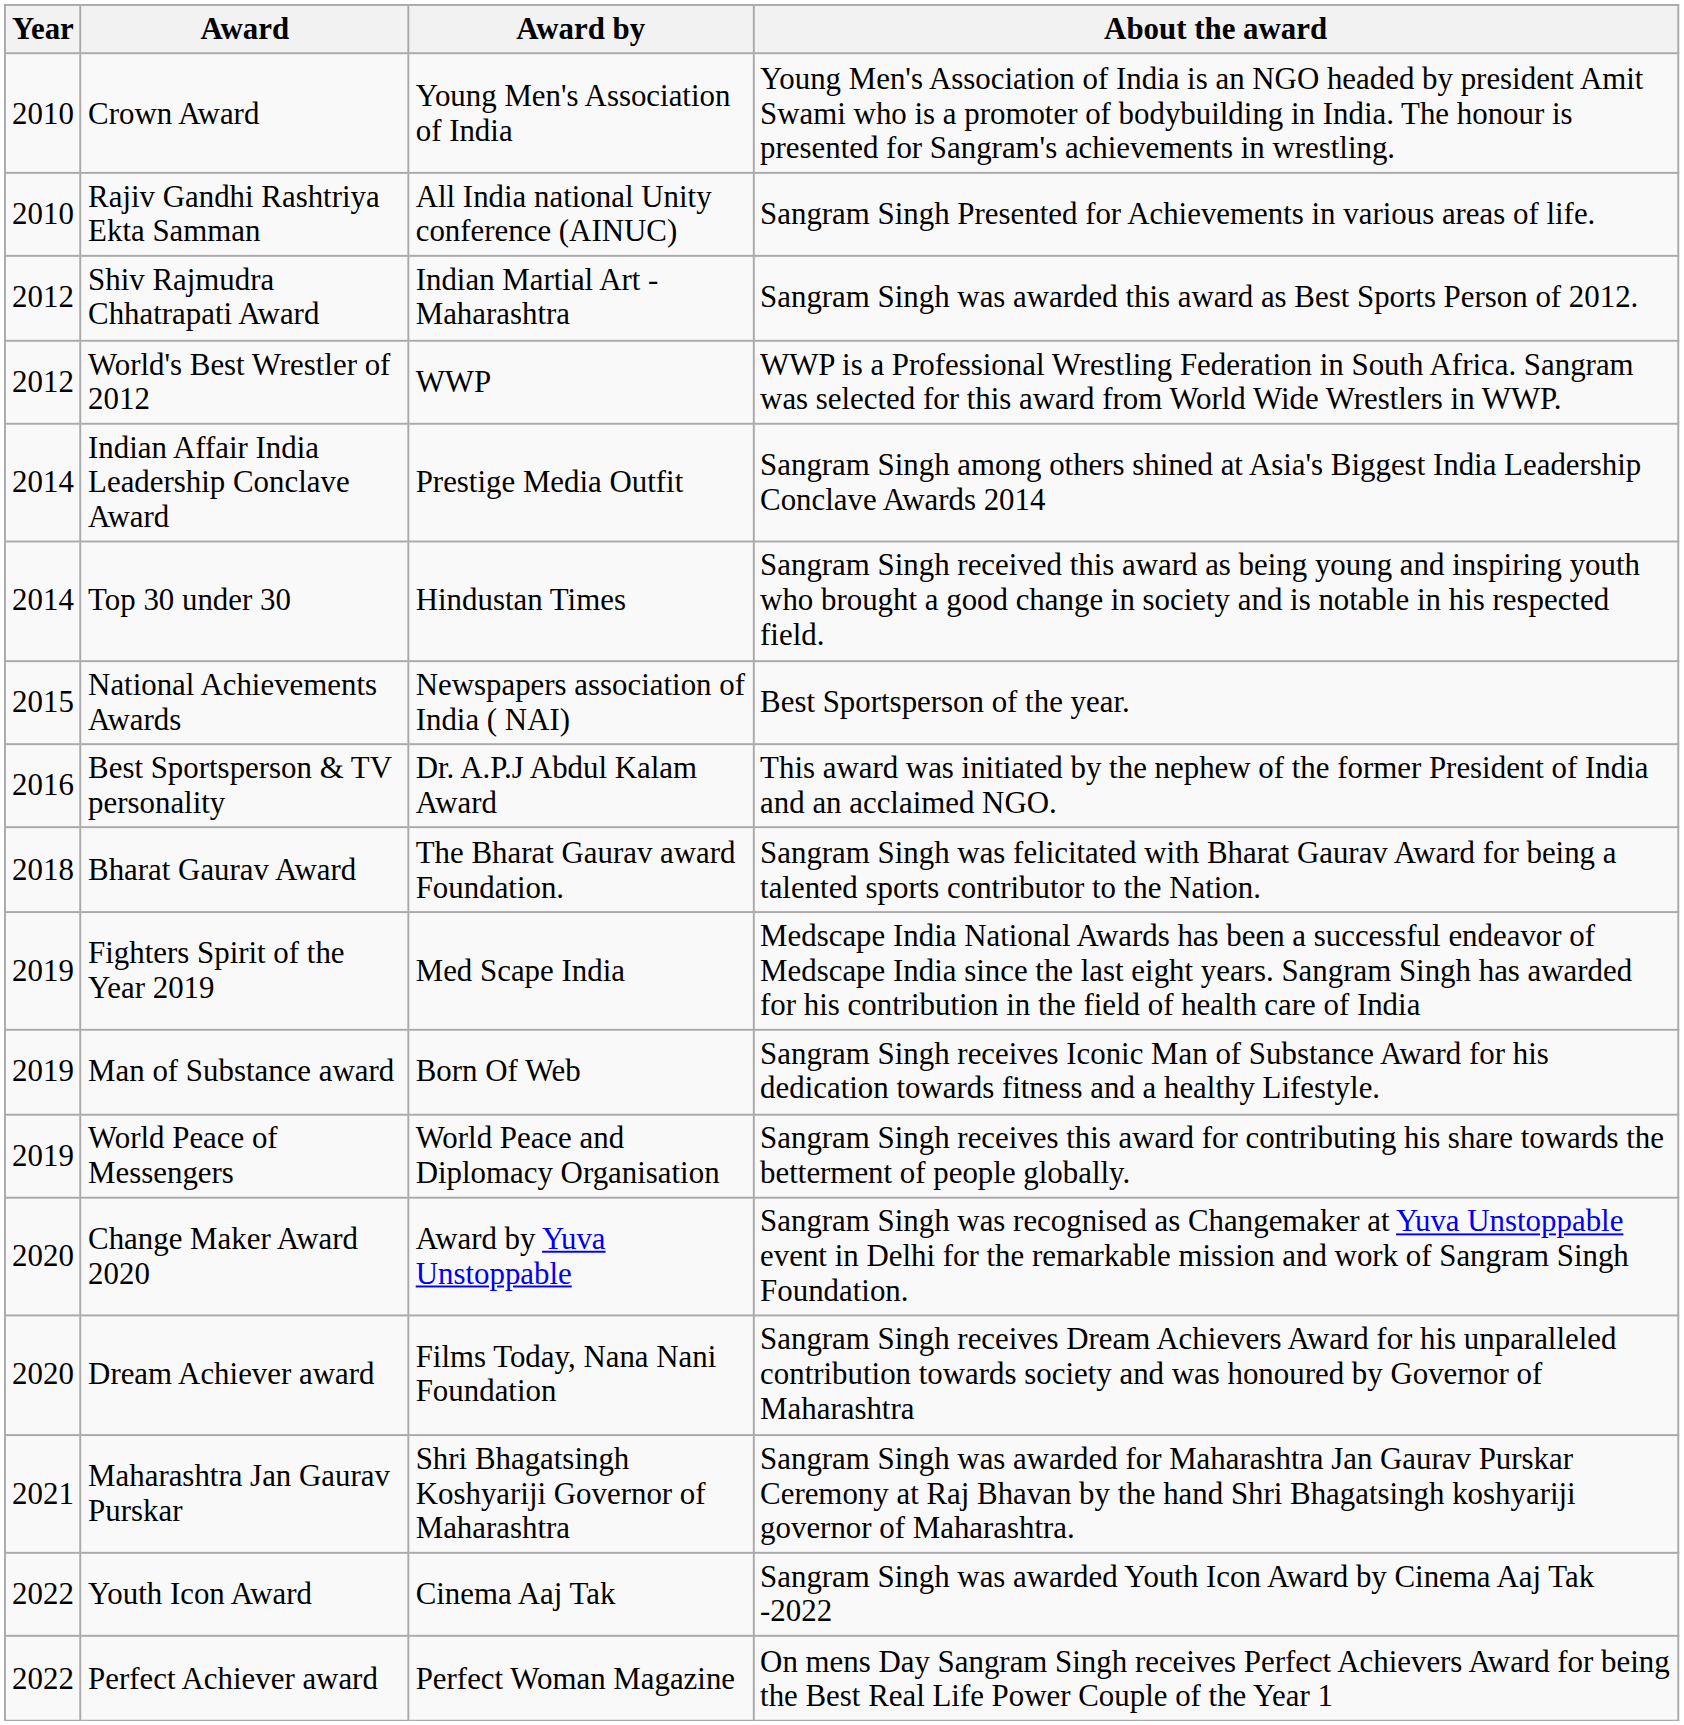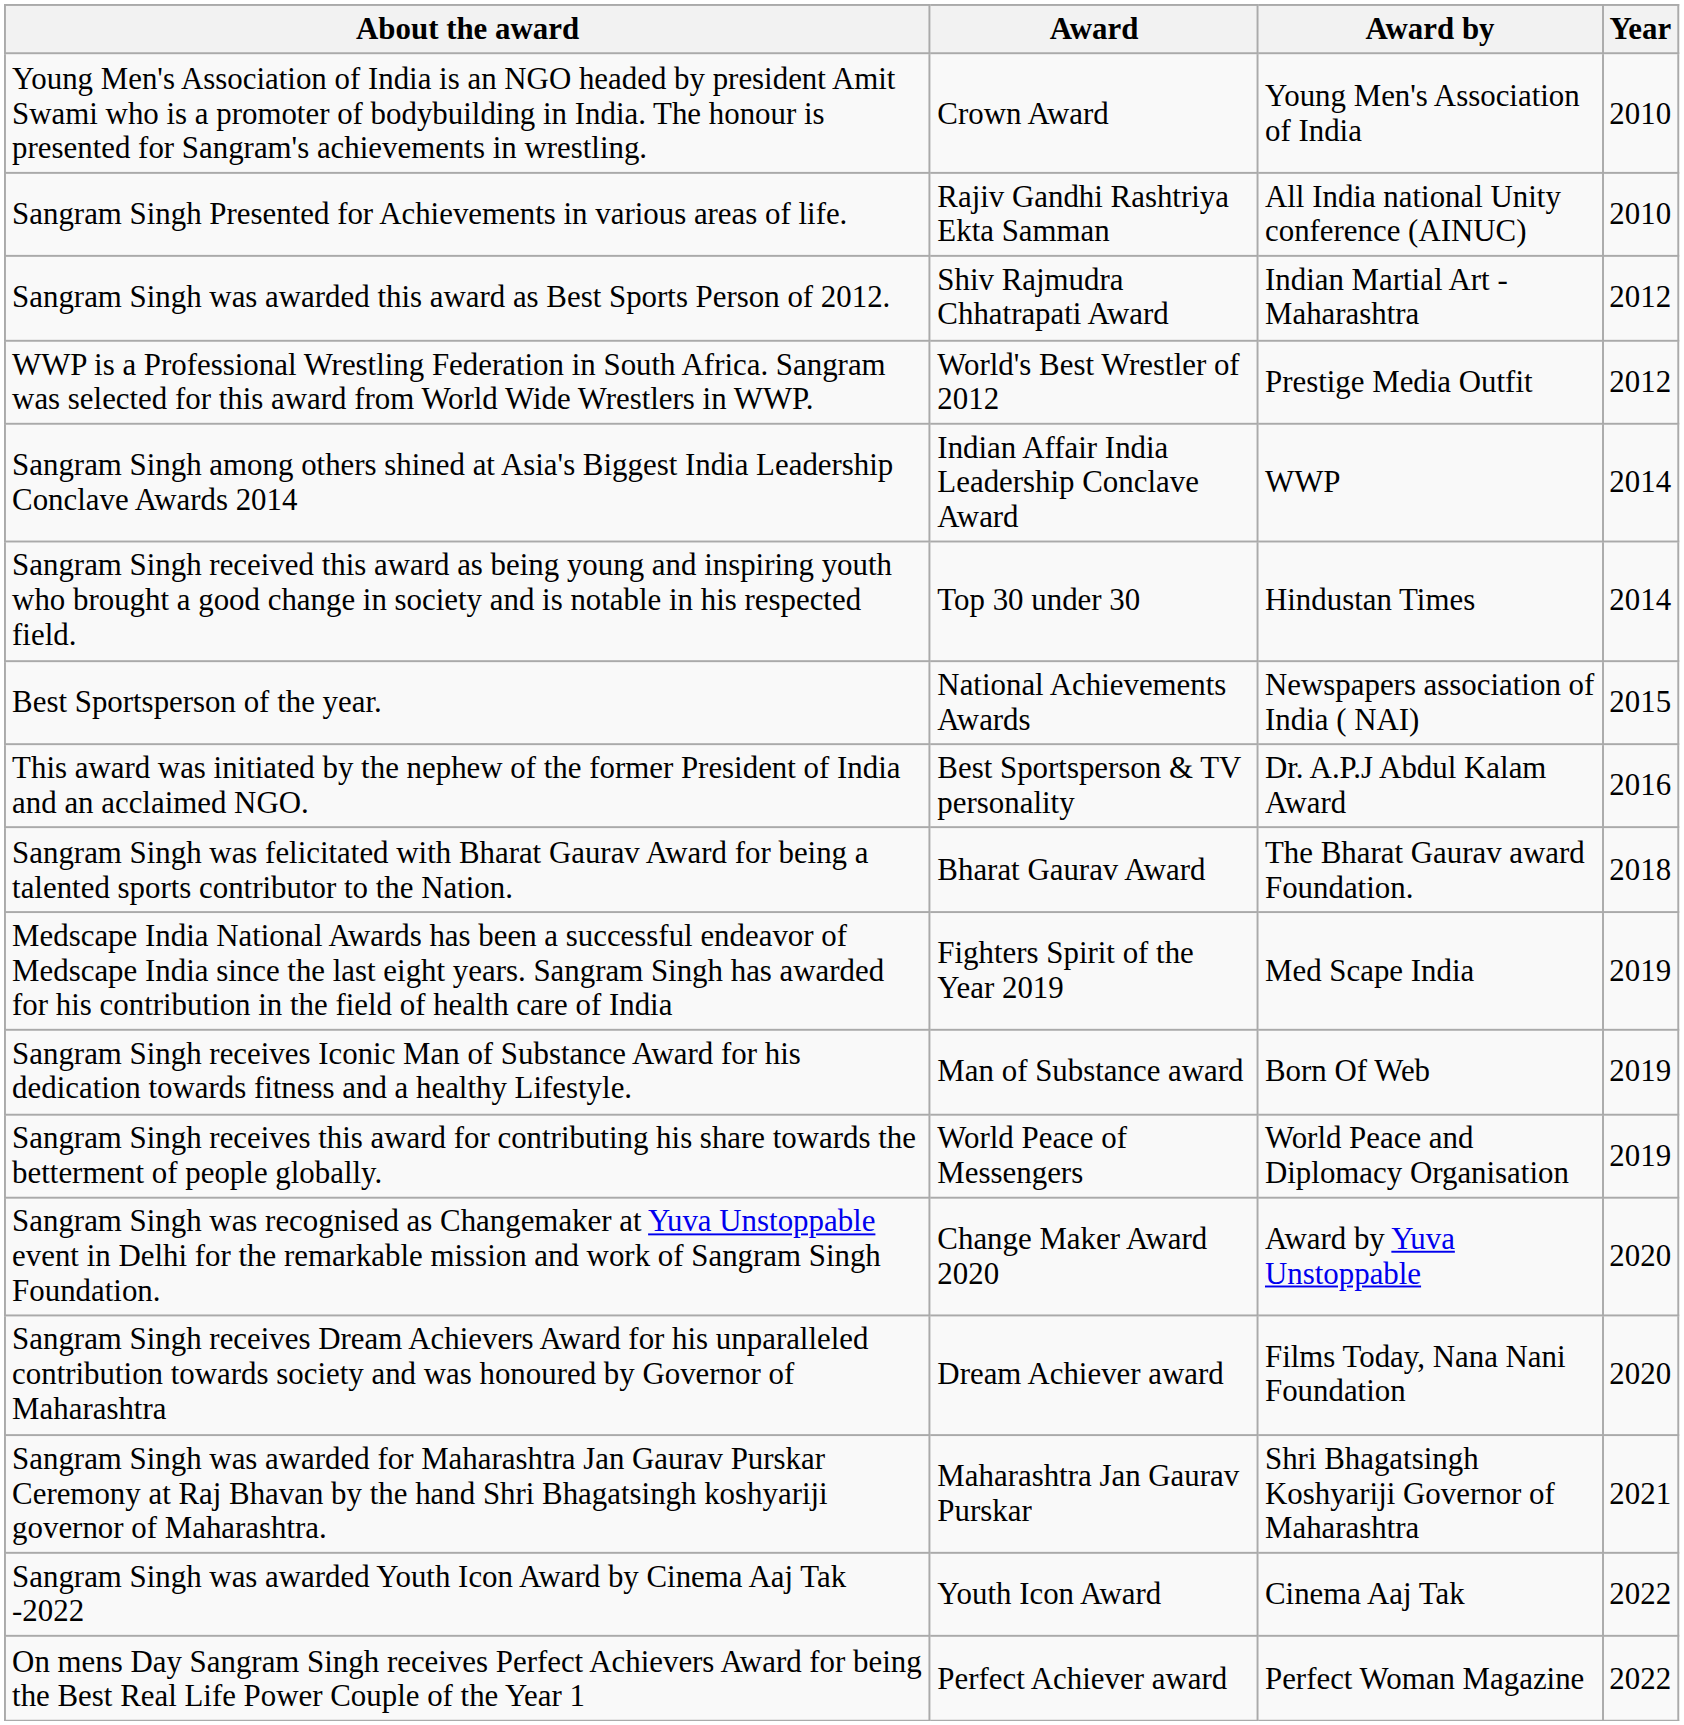 <table class="wikitable">
 <tr>
-<th>Year</th>
+<th>About the award</th>
 <th>Award</th>
 <th>Award by</th>
-<th>About the award</th>
+<th>Year</th>
 </tr>
 <tr>
-<td>2010</td>
+<td>Young Men's Association of India is an NGO headed by president Amit Swami who is a promoter of bodybuilding in India. The honour is presented for Sangram's achievements in wrestling.</td>
 <td>Crown Award</td>
 <td>Young Men's Association of India</td>
-<td>Young Men's Association of India is an NGO headed by president Amit Swami who is a promoter of bodybuilding in India. The honour is presented for Sangram's achievements in wrestling.</td>
+<td>2010</td>
 </tr>
 <tr>
-<td>2010</td>
+<td>Sangram Singh Presented for Achievements in various areas of life.</td>
 <td>Rajiv Gandhi Rashtriya Ekta Samman</td>
 <td>All India national Unity conference (AINUC)</td>
-<td>Sangram Singh Presented for Achievements in various areas of life.</td>
+<td>2010</td>
 </tr>
 <tr>
-<td>2012</td>
+<td>Sangram Singh was awarded this award as Best Sports Person of 2012.</td>
 <td>Shiv Rajmudra Chhatrapati Award</td>
 <td>Indian Martial Art - Maharashtra</td>
-<td>Sangram Singh was awarded this award as Best Sports Person of 2012.</td>
+<td>2012</td>
 </tr>
 <tr>
+<td>WWP is a Professional Wrestling Federation in South Africa. Sangram was selected for this award from World Wide Wrestlers in WWP.</td>
+<td>World's Best Wrestler of 2012</td>
+<td>Prestige Media Outfit</td>
 <td>2012</td>
-<td>World's Best Wrestler of 2012</td>
-<td>WWP</td>
-<td>WWP is a Professional Wrestling Federation in South Africa. Sangram was selected for this award from World Wide Wrestlers in WWP.</td>
 </tr>
 <tr>
+<td>Sangram Singh among others shined at Asia's Biggest India Leadership Conclave Awards 2014</td>
+<td>Indian Affair India Leadership Conclave Award</td>
+<td>WWP</td>
 <td>2014</td>
-<td>Indian Affair India Leadership Conclave Award</td>
-<td>Prestige Media Outfit</td>
-<td>Sangram Singh among others shined at Asia's Biggest India Leadership Conclave Awards 2014</td>
 </tr>
 <tr>
-<td>2014</td>
+<td>Sangram Singh received this award as being young and inspiring youth who brought a good change in society and is notable in his respected field.</td>
 <td>Top 30 under 30</td>
 <td>Hindustan Times</td>
-<td>Sangram Singh received this award as being young and inspiring youth who brought a good change in society and is notable in his respected field.</td>
+<td>2014</td>
 </tr>
 <tr>
-<td>2015</td>
+<td>Best Sportsperson of the year.</td>
 <td>National Achievements Awards</td>
 <td>Newspapers association of India ( NAI)</td>
-<td>Best Sportsperson of the year.</td>
+<td>2015</td>
 </tr>
 <tr>
-<td>2016</td>
+<td>This award was initiated by the nephew of the former President of India and an acclaimed NGO.</td>
 <td>Best Sportsperson & TV personality</td>
 <td>Dr. A.P.J Abdul Kalam Award</td>
-<td>This award was initiated by the nephew of the former President of India and an acclaimed NGO.</td>
+<td>2016</td>
 </tr>
 <tr>
-<td>2018</td>
+<td>Sangram Singh was felicitated with Bharat Gaurav Award for being a talented sports contributor to the Nation.</td>
 <td>Bharat Gaurav Award</td>
 <td>The Bharat Gaurav award Foundation.</td>
-<td>Sangram Singh was felicitated with Bharat Gaurav Award for being a talented sports contributor to the Nation.</td>
+<td>2018</td>
 </tr>
 <tr>
-<td>2019</td>
+<td>Medscape India National Awards has been a successful endeavor of Medscape India since the last eight years. Sangram Singh has awarded for his contribution in the field of health care of India</td>
 <td>Fighters Spirit of the Year 2019</td>
 <td>Med Scape India</td>
-<td>Medscape India National Awards has been a successful endeavor of Medscape India since the last eight years. Sangram Singh has awarded for his contribution in the field of health care of India</td>
+<td>2019</td>
 </tr>
 <tr>
-<td>2019</td>
+<td>Sangram Singh receives Iconic Man of Substance Award for his dedication towards fitness and a healthy Lifestyle.</td>
 <td>Man of Substance award</td>
 <td>Born Of Web </td>
-<td>Sangram Singh receives Iconic Man of Substance Award for his dedication towards fitness and a healthy Lifestyle.</td>
+<td>2019</td>
 </tr>
 <tr>
-<td>2019</td>
+<td>Sangram Singh receives this award for contributing his share towards the betterment of people globally.</td>
 <td>World Peace of Messengers</td>
 <td>World Peace and Diplomacy Organisation</td>
-<td>Sangram Singh receives this award for contributing his share towards the betterment of people globally.</td>
+<td>2019</td>
 </tr>
 <tr>
-<td>2020</td>
+<td>Sangram Singh was recognised as Changemaker at <a href='#'>Yuva Unstoppable</a> event in Delhi for the remarkable mission and work of Sangram Singh Foundation.</td>
 <td>Change Maker Award 2020</td>
 <td>Award by <a href='#'>Yuva Unstoppable</a></td>
-<td>Sangram Singh was recognised as Changemaker at <a href='#'>Yuva Unstoppable</a> event in Delhi for the remarkable mission and work of Sangram Singh Foundation.</td>
+<td>2020</td>
 </tr>
 <tr>
-<td>2020</td>
+<td>Sangram Singh receives Dream Achievers Award for his unparalleled contribution towards society and was honoured by Governor of Maharashtra</td>
 <td>Dream Achiever award</td>
 <td>Films Today, Nana Nani Foundation</td>
-<td>Sangram Singh receives Dream Achievers Award for his unparalleled contribution towards society and was honoured by Governor of Maharashtra</td>
+<td>2020</td>
 </tr>
 <tr>
-<td>2021</td>
+<td>Sangram Singh was awarded for Maharashtra Jan Gaurav Purskar Ceremony at Raj Bhavan by the hand Shri Bhagatsingh koshyariji governor of Maharashtra.</td>
 <td>Maharashtra Jan Gaurav Purskar</td>
 <td>Shri Bhagatsingh Koshyariji Governor of Maharashtra</td>
-<td>Sangram Singh was awarded for Maharashtra Jan Gaurav Purskar Ceremony at Raj Bhavan by the hand Shri Bhagatsingh koshyariji governor of Maharashtra.</td>
+<td>2021</td>
 </tr>
 <tr>
-<td>2022</td>
+<td>Sangram Singh was awarded Youth Icon Award by Cinema Aaj Tak -2022 </td>
 <td>Youth Icon Award</td>
 <td>Cinema Aaj Tak</td>
-<td>Sangram Singh was awarded Youth Icon Award by Cinema Aaj Tak -2022 </td>
+<td>2022</td>
 </tr>
 <tr>
-<td>2022</td>
+<td>On mens Day Sangram Singh receives Perfect Achievers Award for being the Best Real Life Power Couple of the Year 1</td>
 <td>Perfect Achiever award</td>
 <td>Perfect Woman Magazine</td>
-<td>On mens Day Sangram Singh receives Perfect Achievers Award for being the Best Real Life Power Couple of the Year 1</td>
+<td>2022</td>
 </tr>
 </table>
